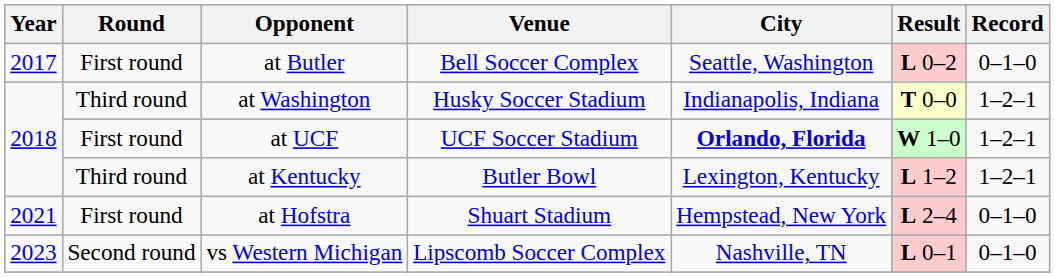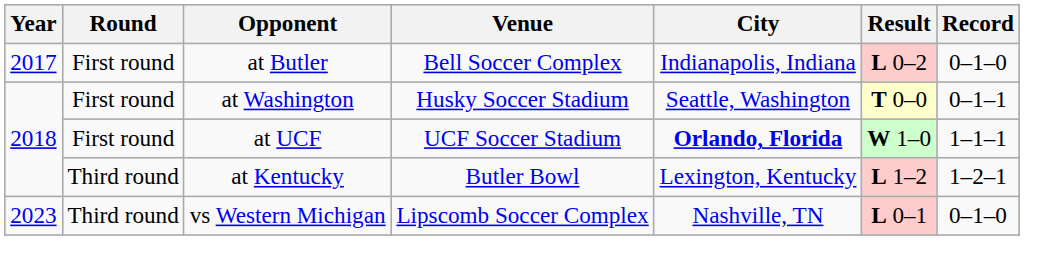 <table class="wikitable" style="text-align:center; font-size:90%;">
 <tr>
 <th>Year</th>
 <th>Round</th>
 <th>Opponent</th>
 <th>Venue</th>
 <th>City</th>
 <th>Result</th>
 <th>Record</th>
 </tr>
 <tr>
 <td><a href='#'>2017</a></td>
 <td>First round</td>
 <td>at <a href='#'>Butler</a></td>
 <td><a href='#'>Bell Soccer Complex</a></td>
-<td><a href='#'>Seattle, Washington</a></td>
+<td><a href='#'>Indianapolis, Indiana</a></td>
 <td style="background:#fcc;"><strong>L</strong> 0–2</td>
 <td>0–1–0</td>
 </tr>
 <tr>
 <td rowspan="3"><a href='#'>2018</a></td>
-<td>Third round</td>
+<td>First round</td>
 <td>at <a href='#'>Washington</a></td>
 <td><a href='#'>Husky Soccer Stadium</a></td>
-<td><a href='#'>Indianapolis, Indiana</a></td>
+<td><a href='#'>Seattle, Washington</a></td>
 <td style="background:#ffc;"><strong>T</strong> 0–0<br></td>
-<td>1–2–1</td>
+<td>0–1–1</td>
 </tr>
 <tr>
 <td>First round</td>
 <td>at <a href='#'>UCF</a></td>
 <td><a href='#'>UCF Soccer Stadium</a></td>
 <td><strong><a href='#'>Orlando, Florida</a></strong></td>
 <td style="background:#cfc;"><strong>W</strong> 1–0 </td>
-<td>1–2–1</td>
+<td>1–1–1</td>
 </tr>
 <tr>
 <td>Third round</td>
 <td>at <a href='#'>Kentucky</a></td>
 <td><a href='#'>Butler Bowl</a></td>
 <td><a href='#'>Lexington, Kentucky</a></td>
 <td style="background:#fcc;"><strong>L</strong> 1–2</td>
 <td>1–2–1</td>
 </tr>
 <tr>
-<td><a href='#'>2021</a></td>
-<td>First round</td>
-<td>at <a href='#'>Hofstra</a></td>
-<td><a href='#'>Shuart Stadium</a></td>
-<td><a href='#'>Hempstead, New York</a></td>
-<td style="background:#fcc;"><strong>L</strong> 2–4</td>
-<td>0–1–0</td>
-</tr>
-<tr>
 <td><a href='#'>2023</a></td>
-<td>Second round</td>
+<td>Third round</td>
 <td>vs <a href='#'>Western Michigan</a></td>
 <td><a href='#'>Lipscomb Soccer Complex</a></td>
 <td><a href='#'>Nashville, TN</a></td>
 <td style="background:#fcc;"><strong>L</strong> 0–1</td>
 <td>0–1–0</td>
 </tr>
 </table>
